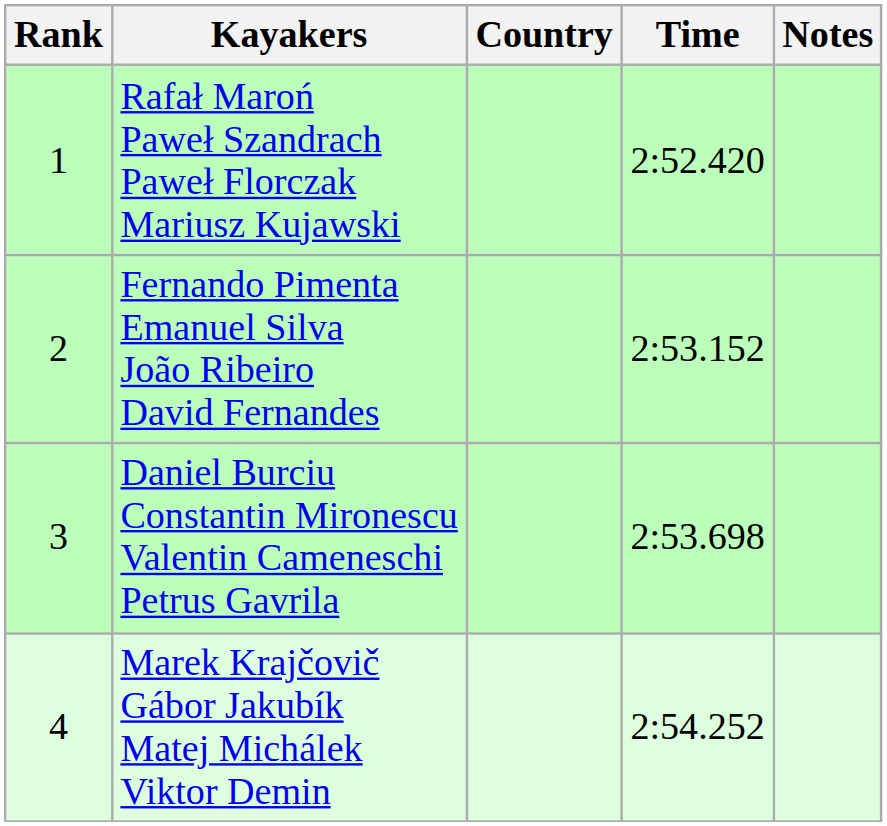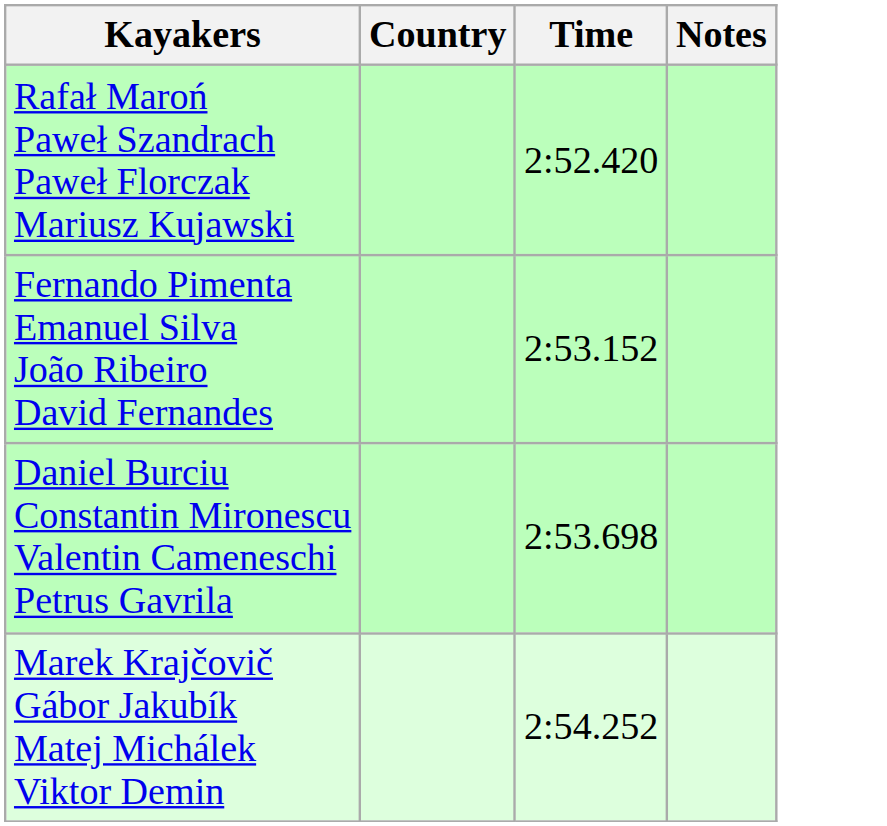 <table class="wikitable" style="text-align:center">
 <tr>
-<th>Rank</th>
 <th>Kayakers</th>
 <th>Country</th>
 <th>Time</th>
 <th>Notes</th>
 </tr>
 <tr bgcolor=bbffbb>
-<td>1</td>
 <td align="left"><a href='#'>Rafał Maroń</a><br><a href='#'>Paweł Szandrach</a><br><a href='#'>Paweł Florczak</a><br><a href='#'>Mariusz Kujawski</a></td>
 <td align="left"></td>
 <td>2:52.420</td>
 <td></td>
 </tr>
 <tr bgcolor=bbffbb>
-<td>2</td>
 <td align="left"><a href='#'>Fernando Pimenta</a><br><a href='#'>Emanuel Silva</a><br><a href='#'>João Ribeiro</a><br><a href='#'>David Fernandes</a></td>
 <td align="left"></td>
 <td>2:53.152</td>
 <td></td>
 </tr>
 <tr bgcolor=bbffbb>
-<td>3</td>
 <td align="left"><a href='#'>Daniel Burciu</a><br><a href='#'>Constantin Mironescu</a><br><a href='#'>Valentin Cameneschi</a><br><a href='#'>Petrus Gavrila</a></td>
 <td align="left"></td>
 <td>2:53.698</td>
 <td></td>
 </tr>
 <tr bgcolor=ddffdd>
-<td>4</td>
 <td align="left"><a href='#'>Marek Krajčovič</a><br><a href='#'>Gábor Jakubík</a><br><a href='#'>Matej Michálek</a><br><a href='#'>Viktor Demin</a></td>
 <td align="left"></td>
 <td>2:54.252</td>
 <td></td>
 </tr>
 </table>
